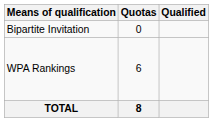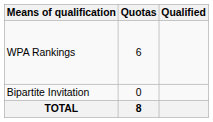 <table class = "wikitable">
 <tr>
 <th>Means of qualification</th>
 <th>Quotas</th>
 <th>Qualified</th>
 </tr>
 <tr>
+<td>WPA Rankings</td>
+<td align="center">6</td>
+<td><br><br><br><br><br></td>
+</tr>
+<tr>
 <td>Bipartite Invitation</td>
 <td align="center">0</td>
 <td></td>
-</tr>
-<tr>
-<td>WPA Rankings</td>
-<td align="center">6</td>
-<td><br><br><br><br><br></td>
 </tr>
 <tr>
 <th>TOTAL</th>
 <th>8</th>
 <th></th>
 </tr>
 </table>
